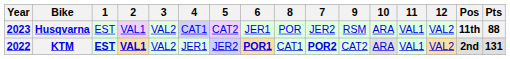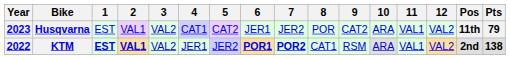 <table class="wikitable" style="text-align:center;">
 <tr>
 <th>Year</th>
 <th>Bike</th>
 <th>1</th>
 <th>2</th>
 <th>3</th>
 <th>4</th>
 <th>5</th>
 <th>6</th>
+<th>7</th>
 <th>8</th>
-<th>7</th>
 <th>9</th>
 <th>10</th>
 <th>11</th>
 <th>12</th>
 <th>Pos</th>
 <th>Pts</th>
 </tr>
 <tr>
 <th><a href='#'>2023</a></th>
 <th><a href='#'>Husqvarna</a></th>
 <td style="background:#dfffdf;"><a href='#'>EST</a><br></td>
 <td style="background:#efcfff;"><a href='#'>VAL1</a><br></td>
 <td style="background:#dfffdf;"><a href='#'>VAL2</a><br></td>
 <td style="background:#cfcfff;"><a href='#'>CAT1</a><br></td>
 <td style="background:#efcfff;"><a href='#'>CAT2</a><br></td>
 <td style="background:#dfffdf;"><a href='#'>JER1</a><br></td>
+<td style="background:#dfffdf;"><a href='#'>JER2</a><br></td>
 <td style="background:#dfffdf;"><a href='#'>POR</a><br></td>
-<td style="background:#dfffdf;"><a href='#'>JER2</a><br></td>
-<td style="background:#dfffdf;"><a href='#'>RSM</a><br></td>
+<td style="background:#dfffdf;"><a href='#'>CAT2</a><br></td>
 <td style="background:#dfffdf;"><a href='#'>ARA</a><br></td>
 <td style="background:#dfffdf;"><a href='#'>VAL1</a><br></td>
 <td style="background:#dfffdf;"><a href='#'>VAL2</a><br></td>
 <th>11th</th>
-<th>88</th>
+<th>79</th>
 </tr>
 <tr>
 <th><a href='#'>2022</a></th>
 <th><a href='#'>KTM</a></th>
 <td style="background:#dfffdf;"><strong><a href='#'>EST</a></strong><br></td>
 <td style="background:#ffdf9f;"><strong><a href='#'>VAL1</a><br></strong></td>
 <td style="background:#dfffdf;"><a href='#'>VAL2</a><br></td>
 <td style="background:#dfffdf;"><a href='#'>JER1</a><br></td>
 <td style="background:#cfcfff;"><a href='#'>JER2</a><br></td>
 <td style="background:#ffdf9f;"><strong><a href='#'>POR1</a></strong><br></td>
+<td style="background:#dfffdf;"><strong><a href='#'>POR2</a></strong><br> </td>
 <td style="background:#dfffdf;"><a href='#'>CAT1</a><br></td>
-<td style="background:#dfffdf;"><strong><a href='#'>POR2</a></strong><br> </td>
-<td style="background:#dfffdf;"><a href='#'>CAT2</a><br></td>
+<td style="background:#dfffdf;"><a href='#'>RSM</a><br></td>
 <td style="background:#dfdfdf;"><a href='#'>ARA</a><br></td>
 <td style="background:#dfffdf;"><a href='#'>VAL1</a><br></td>
 <td style="background:#ffdf9f;"><a href='#'>VAL2</a><br></td>
 <th style="background:#dfdfdf;">2nd</th>
-<th style="background:#dfdfdf;">131</th>
+<th style="background:#dfdfdf;">138</th>
 </tr>
 </table>
